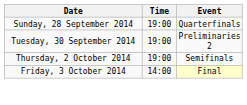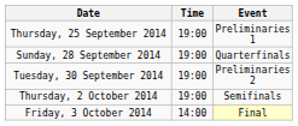 <table class = "wikitable" style="text-align:center;">
 <tr>
 <th width=220>Date</th>
 <th width=50>Time</th>
 <th width=100>Event</th>
+</tr>
+<tr>
+<td>Thursday, 25 September 2014</td>
+<td>19:00</td>
+<td>Preliminaries 1</td>
 </tr>
 <tr>
 <td>Sunday, 28 September 2014</td>
 <td>19:00</td>
 <td>Quarterfinals</td>
 </tr>
 <tr>
 <td>Tuesday, 30 September 2014</td>
 <td>19:00</td>
 <td>Preliminaries 2</td>
 </tr>
 <tr>
 <td>Thursday, 2 October 2014</td>
 <td>19:00</td>
 <td>Semifinals</td>
 </tr>
 <tr>
 <td>Friday, 3 October 2014</td>
 <td>14:00</td>
 <td bgcolor=ffffcc>Final</td>
 </tr>
 </table>
